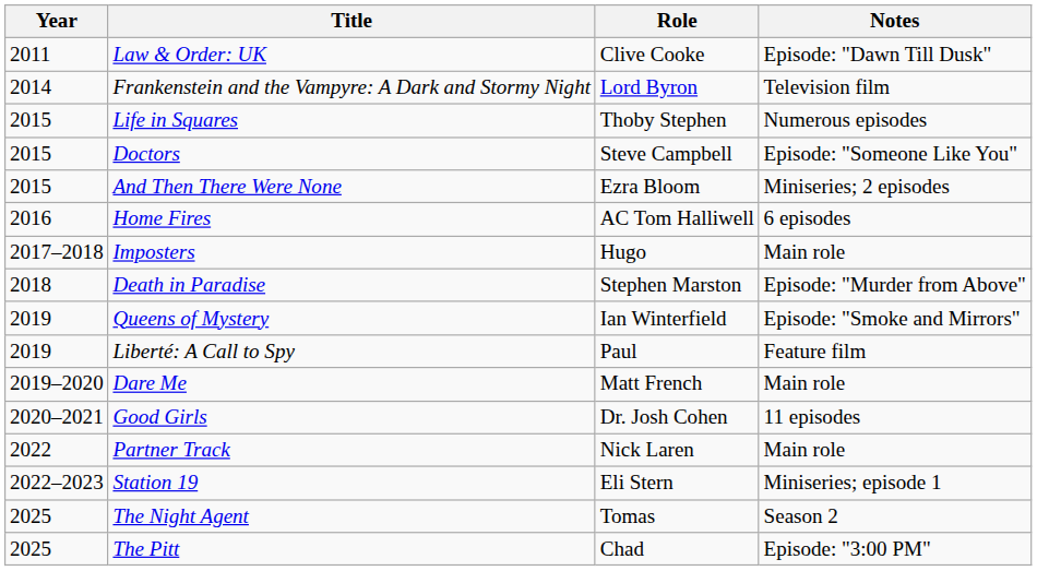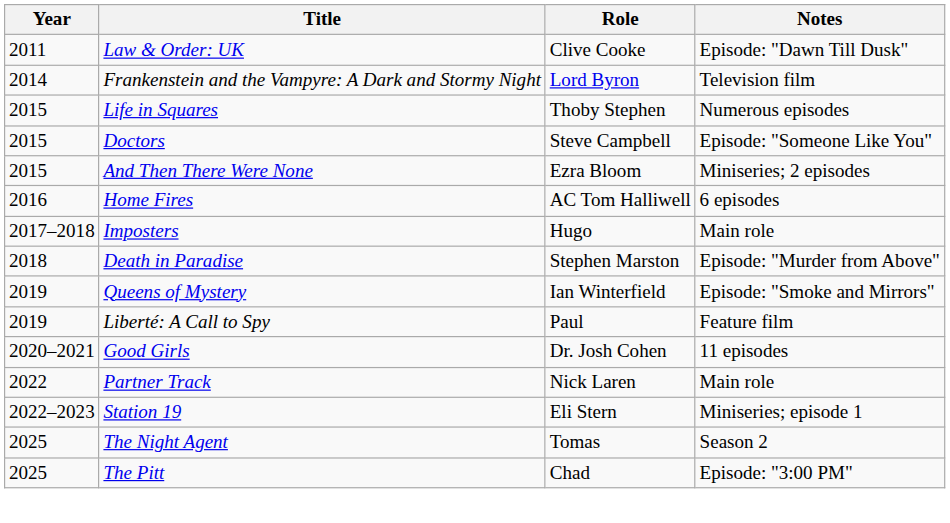 <table class="wikitable sortable">
 <tr>
 <th>Year</th>
 <th>Title</th>
 <th>Role</th>
 <th class="unsortable">Notes</th>
 </tr>
 <tr>
 <td>2011</td>
 <td><em><a href='#'>Law & Order: UK</a></em></td>
 <td>Clive Cooke</td>
 <td>Episode: "Dawn Till Dusk"</td>
 </tr>
 <tr>
 <td>2014</td>
 <td><em>Frankenstein and the Vampyre: A Dark and Stormy Night</em></td>
 <td><a href='#'>Lord Byron</a></td>
 <td>Television film</td>
 </tr>
 <tr>
 <td>2015</td>
 <td><em><a href='#'>Life in Squares</a></em></td>
 <td>Thoby Stephen</td>
 <td>Numerous episodes</td>
 </tr>
 <tr>
 <td>2015</td>
 <td><em><a href='#'>Doctors</a></em></td>
 <td>Steve Campbell</td>
 <td>Episode: "Someone Like You"</td>
 </tr>
 <tr>
 <td>2015</td>
 <td><em><a href='#'>And Then There Were None</a></em></td>
 <td>Ezra Bloom</td>
 <td>Miniseries; 2 episodes</td>
 </tr>
 <tr>
 <td>2016</td>
 <td><em><a href='#'>Home Fires</a></em></td>
 <td>AC Tom Halliwell</td>
 <td>6 episodes</td>
 </tr>
 <tr>
 <td>2017–2018</td>
 <td><em><a href='#'>Imposters</a></em></td>
 <td>Hugo</td>
 <td>Main role</td>
 </tr>
 <tr>
 <td>2018</td>
 <td><em><a href='#'>Death in Paradise</a></em></td>
 <td>Stephen Marston</td>
 <td>Episode: "Murder from Above"</td>
 </tr>
 <tr>
 <td>2019</td>
 <td><em><a href='#'>Queens of Mystery</a></em></td>
 <td>Ian Winterfield</td>
 <td>Episode: "Smoke and Mirrors"</td>
 </tr>
 <tr>
 <td>2019</td>
 <td><em>Liberté: A Call to Spy</em></td>
 <td>Paul</td>
 <td>Feature film</td>
 </tr>
 <tr>
-<td>2019–2020</td>
-<td><em><a href='#'>Dare Me</a></em></td>
-<td>Matt French</td>
-<td>Main role</td>
-</tr>
-<tr>
 <td>2020–2021</td>
 <td><em><a href='#'>Good Girls</a></em></td>
 <td>Dr. Josh Cohen</td>
 <td>11 episodes</td>
 </tr>
 <tr>
 <td>2022</td>
 <td><em><a href='#'>Partner Track</a></em></td>
 <td>Nick Laren</td>
 <td>Main role</td>
 </tr>
 <tr>
 <td>2022–2023</td>
 <td><em><a href='#'>Station 19</a></em></td>
 <td>Eli Stern</td>
 <td>Miniseries; episode 1</td>
 </tr>
 <tr>
 <td>2025</td>
 <td><em><a href='#'>The Night Agent</a></em></td>
 <td>Tomas</td>
 <td>Season 2</td>
 </tr>
 <tr>
 <td>2025</td>
 <td><em><a href='#'>The Pitt</a></em></td>
 <td>Chad</td>
 <td>Episode: "3:00 PM"</td>
 </tr>
 </table>
